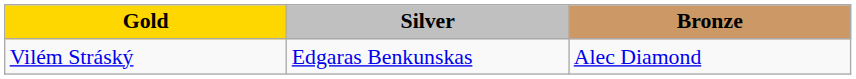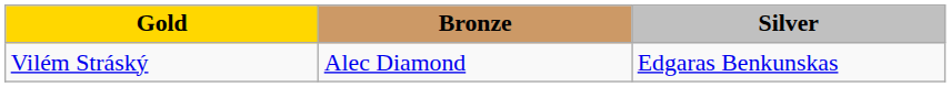 <table class="wikitable" style="text-align:left">
 <tr align="center">
 <td width=200 bgcolor=gold><strong>Gold</strong></td>
+<td width=200 bgcolor=CC9966><strong>Bronze</strong></td>
 <td width=200 bgcolor=silver><strong>Silver</strong></td>
-<td width=200 bgcolor=CC9966><strong>Bronze</strong></td>
 </tr>
 <tr>
 <td><a href='#'>Vilém Stráský</a><br></td>
+<td><a href='#'>Alec Diamond</a><br></td>
 <td><a href='#'>Edgaras Benkunskas</a><br></td>
-<td><a href='#'>Alec Diamond</a><br></td>
 </tr>
 </table>
